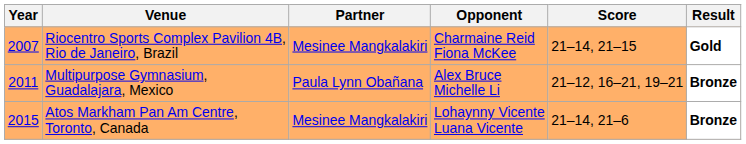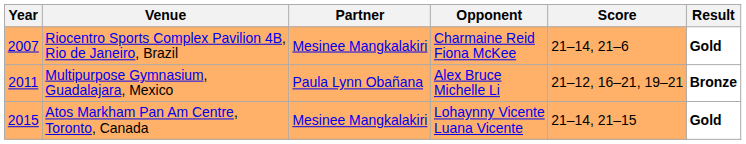 <table class="sortable wikitable" style="font-size: 90%;">
 <tr>
 <th>Year</th>
 <th>Venue</th>
 <th>Partner</th>
 <th>Opponent</th>
 <th>Score</th>
 <th>Result</th>
 </tr>
 <tr style="background:#FFB069">
 <td align="center"><a href='#'>2007</a></td>
 <td align="left"><a href='#'>Riocentro Sports Complex Pavilion 4B</a>,<br><a href='#'>Rio de Janeiro</a>, Brazil</td>
 <td align="left"> <a href='#'>Mesinee Mangkalakiri</a></td>
 <td align="left"> <a href='#'>Charmaine Reid</a> <br>  <a href='#'>Fiona McKee</a></td>
-<td align="left">21–14, 21–15</td>
+<td align="left">21–14, 21–6</td>
 <td style="text-align:left; background:white"> <strong>Gold</strong></td>
 </tr>
 <tr style="background:#FFB069">
 <td align="center"><a href='#'>2011</a></td>
 <td align="left"><a href='#'>Multipurpose Gymnasium</a>,<br><a href='#'>Guadalajara</a>, Mexico</td>
 <td align="left"> <a href='#'>Paula Lynn Obañana</a></td>
 <td align="left"> <a href='#'>Alex Bruce</a> <br>  <a href='#'>Michelle Li</a></td>
 <td align="left">21–12, 16–21, 19–21</td>
 <td style="text-align:left; background:white"> <strong>Bronze</strong></td>
 </tr>
 <tr style="background:#FFB069">
 <td align="center"><a href='#'>2015</a></td>
 <td align="left"><a href='#'>Atos Markham Pan Am Centre</a>,<br><a href='#'>Toronto</a>, Canada</td>
 <td align="left"> <a href='#'>Mesinee Mangkalakiri</a></td>
 <td align="left"> <a href='#'>Lohaynny Vicente</a> <br>  <a href='#'>Luana Vicente</a></td>
-<td align="left">21–14, 21–6</td>
-<td style="text-align:left; background:white"> <strong>Bronze</strong></td>
+<td align="left">21–14, 21–15</td>
+<td style="text-align:left; background:white"> <strong>Gold</strong></td>
 </tr>
 </table>
